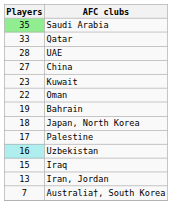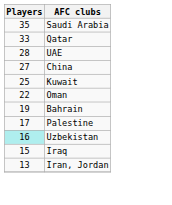 <table class="wikitable">
 <tr>
 <th>Players</th>
 <th>AFC clubs</th>
 </tr>
 <tr>
-<td align="center" style="background: lightgreen;">35</td>
+<td align="center">35</td>
 <td> Saudi Arabia</td>
 </tr>
 <tr>
 <td align="center">33</td>
 <td> Qatar</td>
 </tr>
 <tr>
 <td align="center">28</td>
 <td> UAE</td>
 </tr>
 <tr>
 <td align="center">27</td>
 <td> China</td>
 </tr>
 <tr>
-<td align="center">23</td>
+<td align="center">25</td>
 <td> Kuwait</td>
 </tr>
 <tr>
 <td align="center">22</td>
 <td> Oman</td>
 </tr>
 <tr>
 <td align="center">19</td>
 <td> Bahrain</td>
-</tr>
-<tr>
-<td align="center">18</td>
-<td> Japan,  North Korea</td>
 </tr>
 <tr>
 <td align="center">17</td>
 <td> Palestine</td>
 </tr>
 <tr>
 <td align="center" style="background: paleturquoise;">16</td>
 <td> Uzbekistan</td>
 </tr>
 <tr>
 <td align="center">15</td>
 <td> Iraq</td>
 </tr>
 <tr>
 <td align="center">13</td>
 <td> Iran,  Jordan</td>
 </tr>
 <tr>
-<td align="center">7</td>
-<td> Australia†,  South Korea</td>
-</tr>
-<tr>
 </tr>
 </table>
